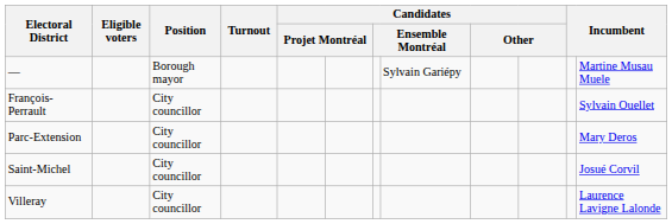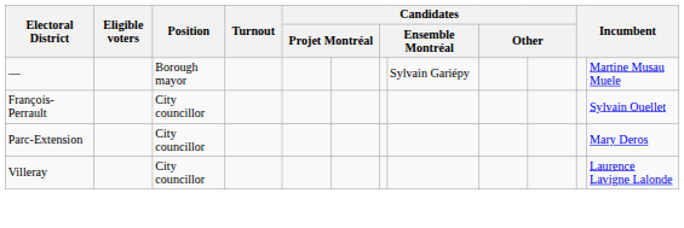 <table class="wikitable" width="100%">
 <tr>
 <th width=10% rowspan=2>Electoral District</th>
 <th width=6% rowspan=2>Eligible voters</th>
 <th width=8% rowspan=2>Position</th>
 <th width=4% rowspan=2>Turnout</th>
 <th colspan=6>Candidates</th>
 <th width=11% colspan=2 rowspan=2>Incumbent</th>
 </tr>
 <tr>
 <th width=11% colspan=2 ><span>Projet Montréal</span></th>
 <th width=11% colspan=2 ><span>Ensemble Montréal</span></th>
 <th width=11% colspan=2 >Other</th>
 </tr>
 <tr>
 <td>—</td>
 <td></td>
 <td>Borough mayor</td>
 <td></td>
 <td></td>
 <td></td>
 <td></td>
 <td>Sylvain Gariépy</td>
 <td></td>
 <td></td>
 <td> </td>
 <td><a href='#'>Martine Musau Muele</a></td>
 </tr>
 <tr>
 <td>François-Perrault</td>
 <td></td>
 <td>City councillor</td>
 <td></td>
 <td></td>
 <td></td>
 <td></td>
 <td></td>
 <td></td>
 <td></td>
 <td> </td>
 <td><a href='#'>Sylvain Ouellet</a></td>
 </tr>
 <tr>
 <td>Parc-Extension</td>
 <td></td>
 <td>City councillor</td>
 <td></td>
 <td></td>
 <td></td>
 <td></td>
 <td></td>
 <td></td>
 <td></td>
 <td> </td>
 <td><a href='#'>Mary Deros</a></td>
 </tr>
 <tr>
-<td>Saint-Michel</td>
-<td></td>
-<td>City councillor</td>
-<td></td>
-<td></td>
-<td></td>
-<td></td>
-<td></td>
-<td></td>
-<td></td>
-<td> </td>
-<td><a href='#'>Josué Corvil</a></td>
-</tr>
-<tr>
 <td>Villeray</td>
 <td></td>
 <td>City councillor</td>
 <td></td>
 <td></td>
 <td></td>
 <td></td>
 <td></td>
 <td></td>
 <td></td>
 <td> </td>
 <td><a href='#'>Laurence Lavigne Lalonde</a></td>
 </tr>
 </table>
